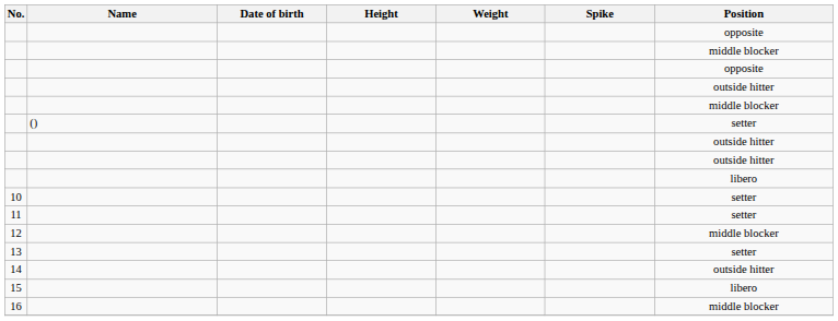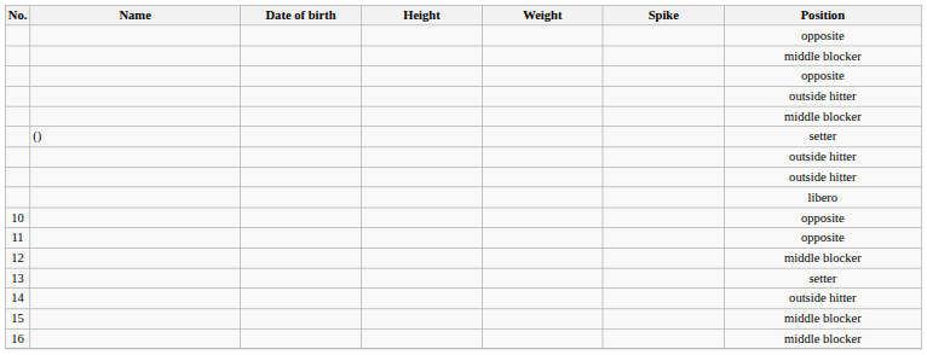 <table class="wikitable sortable" style="font-size:100%; text-align:center;">
 <tr>
 <th>No.</th>
 <th style="width:16em">Name</th>
 <th style="width:9em">Date of birth</th>
 <th style="width:9em">Height</th>
 <th style="width:9em">Weight</th>
 <th style="width:9em">Spike</th>
 <th style="width:15em">Position</th>
 </tr>
 <tr>
 <td></td>
 <td align=left> </td>
 <td align=right></td>
 <td></td>
 <td></td>
 <td></td>
 <td>opposite</td>
 </tr>
 <tr>
 <td></td>
 <td align=left> </td>
 <td align=right></td>
 <td></td>
 <td></td>
 <td></td>
 <td>middle blocker</td>
 </tr>
 <tr>
 <td></td>
 <td align=left> </td>
 <td align=right></td>
 <td></td>
 <td></td>
 <td></td>
 <td>opposite</td>
 </tr>
 <tr>
 <td></td>
 <td align=left> </td>
 <td align=right></td>
 <td></td>
 <td></td>
 <td></td>
 <td>outside hitter</td>
 </tr>
 <tr>
 <td></td>
 <td align=left> </td>
 <td align=right></td>
 <td></td>
 <td></td>
 <td></td>
 <td>middle blocker</td>
 </tr>
 <tr>
 <td></td>
 <td align=left>  ()</td>
 <td align=right></td>
 <td></td>
 <td></td>
 <td></td>
 <td>setter</td>
 </tr>
 <tr>
 <td></td>
 <td align=left> </td>
 <td align=right></td>
 <td></td>
 <td></td>
 <td></td>
 <td>outside hitter</td>
 </tr>
 <tr>
 <td></td>
 <td align=left> </td>
 <td align=right></td>
 <td></td>
 <td></td>
 <td></td>
 <td>outside hitter</td>
 </tr>
 <tr>
 <td></td>
 <td align=left> </td>
 <td align=right></td>
 <td></td>
 <td></td>
 <td></td>
 <td>libero</td>
 </tr>
 <tr>
 <td>10</td>
 <td align=left> </td>
 <td align=right></td>
 <td></td>
 <td></td>
 <td></td>
-<td>setter</td>
+<td>opposite</td>
 </tr>
 <tr>
 <td>11</td>
 <td align=left> </td>
 <td align=right></td>
 <td></td>
 <td></td>
 <td></td>
-<td>setter</td>
+<td>opposite</td>
 </tr>
 <tr>
 <td>12</td>
 <td align=left> </td>
 <td align=right></td>
 <td></td>
 <td></td>
 <td></td>
 <td>middle blocker</td>
 </tr>
 <tr>
 <td>13</td>
 <td align=left> </td>
 <td align=right></td>
 <td></td>
 <td></td>
 <td></td>
 <td>setter</td>
 </tr>
 <tr>
 <td>14</td>
 <td align=left> </td>
 <td align=right></td>
 <td></td>
 <td></td>
 <td></td>
 <td>outside hitter</td>
 </tr>
 <tr>
 <td>15</td>
 <td align=left> </td>
 <td align=right></td>
 <td></td>
 <td></td>
 <td></td>
-<td>libero</td>
+<td>middle blocker</td>
 </tr>
 <tr>
 <td>16</td>
 <td align=left> </td>
 <td align=right></td>
 <td></td>
 <td></td>
 <td></td>
 <td>middle blocker</td>
 </tr>
 <tr>
 </tr>
 </table>
